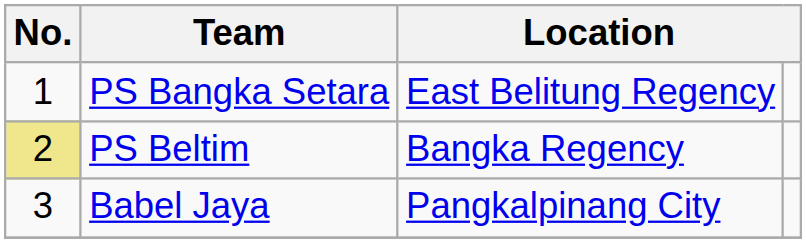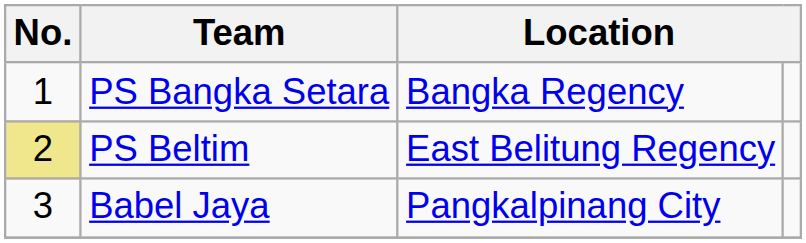 <table class="wikitable sortable">
 <tr>
 <th>No.</th>
 <th>Team</th>
 <th colspan=2>Location</th>
 </tr>
 <tr>
 <td align=center>1</td>
 <td><a href='#'>PS Bangka Setara</a></td>
-<td><a href='#'>East Belitung Regency</a></td>
+<td><a href='#'>Bangka Regency</a></td>
 <td></td>
 </tr>
 <tr>
 <td align=center style="background: khaki;">2</td>
 <td><a href='#'>PS Beltim</a></td>
-<td><a href='#'>Bangka Regency</a></td>
+<td><a href='#'>East Belitung Regency</a></td>
 <td></td>
 </tr>
 <tr>
 <td align=center>3</td>
 <td><a href='#'>Babel Jaya</a></td>
 <td><a href='#'>Pangkalpinang City</a></td>
 <td></td>
 </tr>
 <tr>
 </tr>
 </table>
